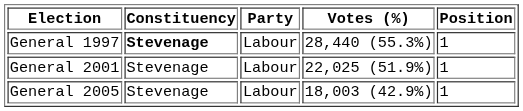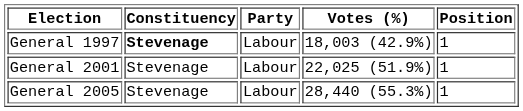 <table border=1>
 <tr>
 <th>Election</th>
 <th>Constituency</th>
 <th>Party</th>
 <th>Votes (%)</th>
 <th>Position</th>
 </tr>
 <tr>
 <td>General 1997</td>
 <td><strong>Stevenage</strong></td>
 <td>Labour</td>
-<td>28,440 (55.3%)</td>
+<td>18,003 (42.9%)</td>
 <td>1</td>
 </tr>
 <tr>
 <td>General 2001</td>
 <td>Stevenage</td>
 <td>Labour</td>
 <td>22,025 (51.9%)</td>
 <td>1</td>
 </tr>
 <tr>
 <td>General 2005</td>
 <td>Stevenage</td>
 <td>Labour</td>
-<td>18,003 (42.9%)</td>
+<td>28,440 (55.3%)</td>
 <td>1</td>
 </tr>
 </table>
